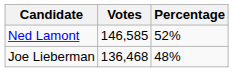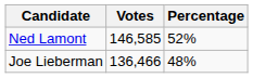 <table class="wikitable" style="float:right; margin-left: 1em; margin-right: 0">
 <tr>
 <th>Candidate</th>
 <th>Votes</th>
 <th>Percentage</th>
 </tr>
 <tr>
 <td><a href='#'>Ned Lamont</a></td>
 <td>146,585</td>
 <td>52%</td>
 </tr>
 <tr>
 <td>Joe Lieberman</td>
-<td>136,468</td>
+<td>136,466</td>
 <td>48%</td>
 </tr>
 </table>
